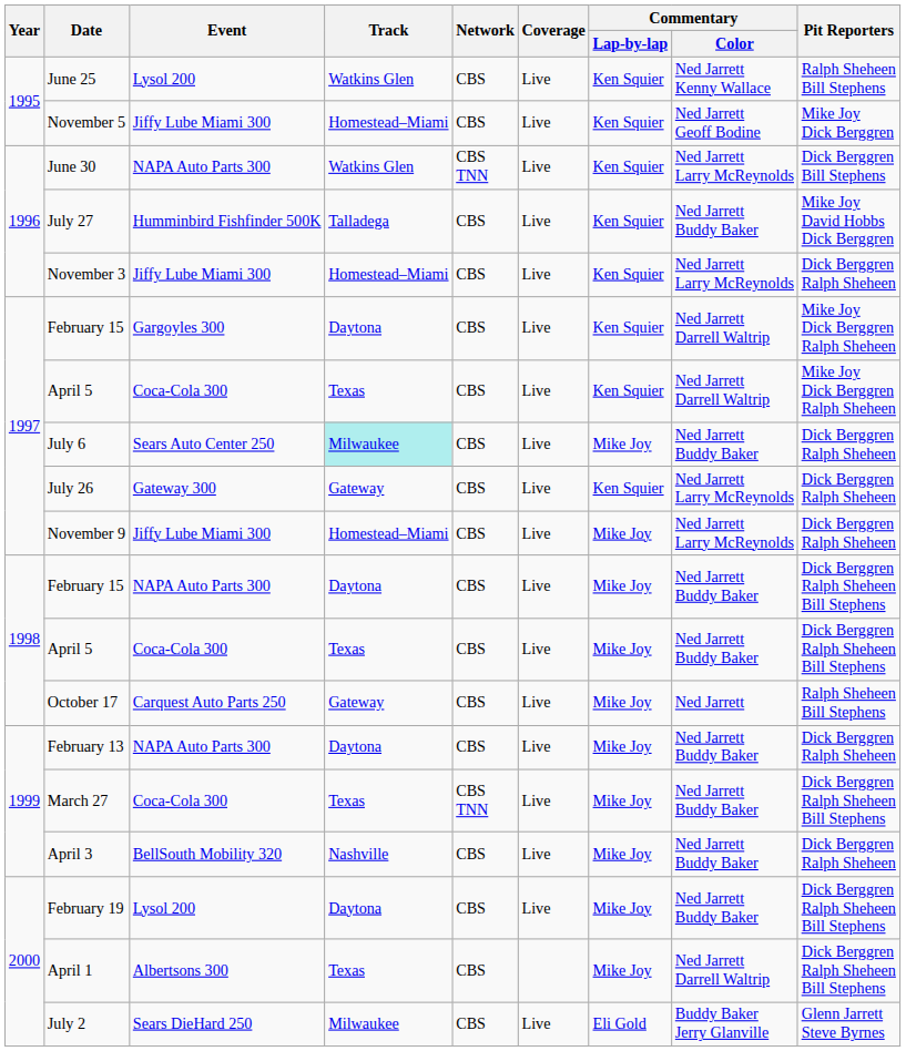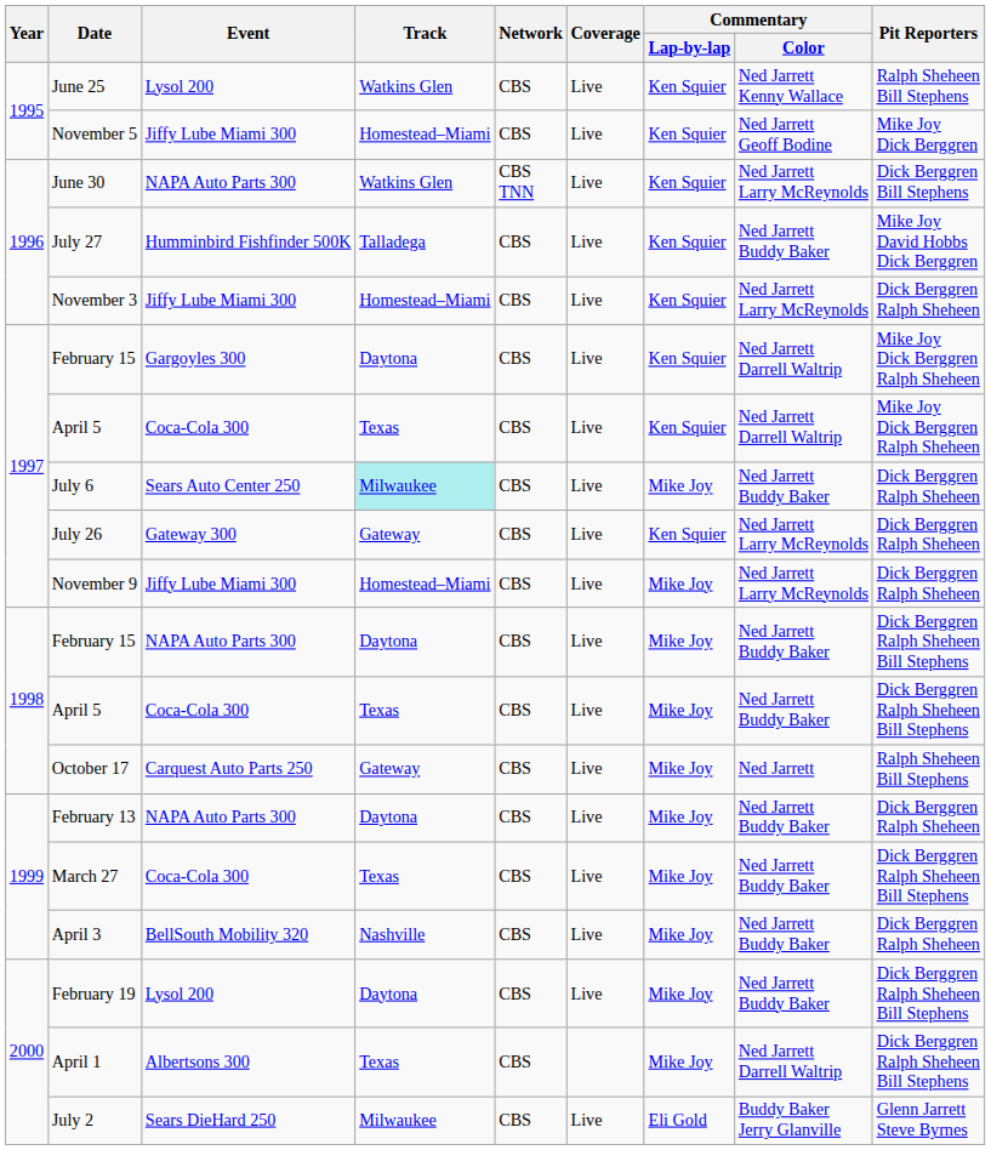 <table class="wikitable"  style="font-size: 85%;">
 <tr>
 <th rowspan=2>Year</th>
 <th rowspan=2>Date</th>
 <th rowspan=2>Event</th>
 <th rowspan=2>Track</th>
 <th rowspan=2>Network</th>
 <th rowspan=2>Coverage</th>
 <th colspan=2>Commentary</th>
 <th rowspan=2>Pit Reporters</th>
 </tr>
 <tr>
 <th><a href='#'>Lap-by-lap</a></th>
 <th><a href='#'>Color</a></th>
 </tr>
 <tr>
 <td rowspan=2><a href='#'>1995</a></td>
 <td>June 25</td>
 <td><a href='#'>Lysol 200</a></td>
 <td><a href='#'>Watkins Glen</a></td>
 <td>CBS</td>
 <td>Live</td>
 <td><a href='#'>Ken Squier</a></td>
 <td><a href='#'>Ned Jarrett</a> <br> <a href='#'>Kenny Wallace</a></td>
 <td><a href='#'>Ralph Sheheen</a> <br> <a href='#'>Bill Stephens</a></td>
 </tr>
 <tr>
 <td>November 5</td>
 <td><a href='#'>Jiffy Lube Miami 300</a></td>
 <td><a href='#'>Homestead–Miami</a></td>
 <td>CBS</td>
 <td>Live</td>
 <td><a href='#'>Ken Squier</a></td>
 <td><a href='#'>Ned Jarrett</a> <br> <a href='#'>Geoff Bodine</a></td>
 <td><a href='#'>Mike Joy</a> <br> <a href='#'>Dick Berggren</a></td>
 </tr>
 <tr>
 <td rowspan=3><a href='#'>1996</a></td>
 <td>June 30</td>
 <td><a href='#'>NAPA Auto Parts 300</a></td>
 <td><a href='#'>Watkins Glen</a></td>
 <td>CBS <br> <a href='#'>TNN</a></td>
 <td>Live</td>
 <td><a href='#'>Ken Squier</a></td>
 <td><a href='#'>Ned Jarrett</a> <br> <a href='#'>Larry McReynolds</a></td>
 <td><a href='#'>Dick Berggren</a> <br> <a href='#'>Bill Stephens</a></td>
 </tr>
 <tr>
 <td>July 27</td>
 <td><a href='#'>Humminbird Fishfinder 500K</a></td>
 <td><a href='#'>Talladega</a></td>
 <td>CBS</td>
 <td>Live</td>
 <td><a href='#'>Ken Squier</a></td>
 <td><a href='#'>Ned Jarrett</a> <br> <a href='#'>Buddy Baker</a></td>
 <td><a href='#'>Mike Joy</a> <br> <a href='#'>David Hobbs</a> <br> <a href='#'>Dick Berggren</a></td>
 </tr>
 <tr>
 <td>November 3</td>
 <td><a href='#'>Jiffy Lube Miami 300</a></td>
 <td><a href='#'>Homestead–Miami</a></td>
 <td>CBS</td>
 <td>Live</td>
 <td><a href='#'>Ken Squier</a></td>
 <td><a href='#'>Ned Jarrett</a> <br> <a href='#'>Larry McReynolds</a></td>
 <td><a href='#'>Dick Berggren</a> <br> <a href='#'>Ralph Sheheen</a></td>
 </tr>
 <tr>
 <td rowspan=5><a href='#'>1997</a></td>
 <td>February 15</td>
 <td><a href='#'>Gargoyles 300</a></td>
 <td><a href='#'>Daytona</a></td>
 <td>CBS</td>
 <td>Live</td>
 <td><a href='#'>Ken Squier</a></td>
 <td><a href='#'>Ned Jarrett</a> <br> <a href='#'>Darrell Waltrip</a></td>
 <td><a href='#'>Mike Joy</a> <br> <a href='#'>Dick Berggren</a> <br> <a href='#'>Ralph Sheheen</a></td>
 </tr>
 <tr>
 <td>April 5</td>
 <td><a href='#'>Coca-Cola 300</a></td>
 <td><a href='#'>Texas</a></td>
 <td>CBS</td>
 <td>Live</td>
 <td><a href='#'>Ken Squier</a></td>
 <td><a href='#'>Ned Jarrett</a> <br> <a href='#'>Darrell Waltrip</a></td>
 <td><a href='#'>Mike Joy</a> <br> <a href='#'>Dick Berggren</a> <br> <a href='#'>Ralph Sheheen</a></td>
 </tr>
 <tr>
 <td>July 6</td>
 <td><a href='#'>Sears Auto Center 250</a></td>
 <td style="background: paleturquoise;"><a href='#'>Milwaukee</a></td>
 <td>CBS</td>
 <td>Live</td>
 <td><a href='#'>Mike Joy</a></td>
 <td><a href='#'>Ned Jarrett</a> <br> <a href='#'>Buddy Baker</a></td>
 <td><a href='#'>Dick Berggren</a> <br> <a href='#'>Ralph Sheheen</a></td>
 </tr>
 <tr>
 <td>July 26</td>
 <td><a href='#'>Gateway 300</a></td>
 <td><a href='#'>Gateway</a></td>
 <td>CBS</td>
 <td>Live</td>
 <td><a href='#'>Ken Squier</a></td>
 <td><a href='#'>Ned Jarrett</a> <br> <a href='#'>Larry McReynolds</a></td>
 <td><a href='#'>Dick Berggren</a> <br> <a href='#'>Ralph Sheheen</a></td>
 </tr>
 <tr>
 <td>November 9</td>
 <td><a href='#'>Jiffy Lube Miami 300</a></td>
 <td><a href='#'>Homestead–Miami</a></td>
 <td>CBS</td>
 <td>Live</td>
 <td><a href='#'>Mike Joy</a></td>
 <td><a href='#'>Ned Jarrett</a> <br> <a href='#'>Larry McReynolds</a></td>
 <td><a href='#'>Dick Berggren</a> <br> <a href='#'>Ralph Sheheen</a></td>
 </tr>
 <tr>
 <td rowspan=3><a href='#'>1998</a></td>
 <td>February 15</td>
 <td><a href='#'>NAPA Auto Parts 300</a></td>
 <td><a href='#'>Daytona</a></td>
 <td>CBS</td>
 <td>Live</td>
 <td><a href='#'>Mike Joy</a></td>
 <td><a href='#'>Ned Jarrett</a> <br> <a href='#'>Buddy Baker</a></td>
 <td><a href='#'>Dick Berggren</a> <br> <a href='#'>Ralph Sheheen</a> <br> <a href='#'>Bill Stephens</a></td>
 </tr>
 <tr>
 <td>April 5</td>
 <td><a href='#'>Coca-Cola 300</a></td>
 <td><a href='#'>Texas</a></td>
 <td>CBS</td>
 <td>Live</td>
 <td><a href='#'>Mike Joy</a></td>
 <td><a href='#'>Ned Jarrett</a> <br> <a href='#'>Buddy Baker</a></td>
 <td><a href='#'>Dick Berggren</a> <br> <a href='#'>Ralph Sheheen</a> <br> <a href='#'>Bill Stephens</a></td>
 </tr>
 <tr>
 <td>October 17</td>
 <td><a href='#'>Carquest Auto Parts 250</a></td>
 <td><a href='#'>Gateway</a></td>
 <td>CBS</td>
 <td>Live</td>
 <td><a href='#'>Mike Joy</a></td>
 <td><a href='#'>Ned Jarrett</a></td>
 <td><a href='#'>Ralph Sheheen</a> <br> <a href='#'>Bill Stephens</a></td>
 </tr>
 <tr>
 <td rowspan=3><a href='#'>1999</a></td>
 <td>February 13</td>
 <td><a href='#'>NAPA Auto Parts 300</a></td>
 <td><a href='#'>Daytona</a></td>
 <td>CBS</td>
 <td>Live</td>
 <td><a href='#'>Mike Joy</a></td>
 <td><a href='#'>Ned Jarrett</a> <br> <a href='#'>Buddy Baker</a></td>
 <td><a href='#'>Dick Berggren</a> <br> <a href='#'>Ralph Sheheen</a></td>
 </tr>
 <tr>
 <td>March 27</td>
 <td><a href='#'>Coca-Cola 300</a></td>
 <td><a href='#'>Texas</a></td>
-<td>CBS <br> <a href='#'>TNN</a></td>
+<td>CBS</td>
 <td>Live</td>
 <td><a href='#'>Mike Joy</a></td>
 <td><a href='#'>Ned Jarrett</a> <br> <a href='#'>Buddy Baker</a></td>
 <td><a href='#'>Dick Berggren</a> <br> <a href='#'>Ralph Sheheen</a> <br> <a href='#'>Bill Stephens</a></td>
 </tr>
 <tr>
 <td>April 3</td>
 <td><a href='#'>BellSouth Mobility 320</a></td>
 <td><a href='#'>Nashville</a></td>
 <td>CBS</td>
 <td>Live</td>
 <td><a href='#'>Mike Joy</a></td>
 <td><a href='#'>Ned Jarrett</a> <br> <a href='#'>Buddy Baker</a></td>
 <td><a href='#'>Dick Berggren</a> <br> <a href='#'>Ralph Sheheen</a></td>
 </tr>
 <tr>
 <td rowspan=3><a href='#'>2000</a></td>
 <td>February 19</td>
 <td><a href='#'>Lysol 200</a></td>
 <td><a href='#'>Daytona</a></td>
 <td>CBS</td>
 <td>Live</td>
 <td><a href='#'>Mike Joy</a></td>
 <td><a href='#'>Ned Jarrett</a> <br> <a href='#'>Buddy Baker</a></td>
 <td><a href='#'>Dick Berggren</a> <br> <a href='#'>Ralph Sheheen</a> <br> <a href='#'>Bill Stephens</a></td>
 </tr>
 <tr>
 <td>April 1</td>
 <td><a href='#'>Albertsons 300</a></td>
 <td><a href='#'>Texas</a></td>
 <td>CBS</td>
 <td></td>
 <td><a href='#'>Mike Joy</a></td>
 <td><a href='#'>Ned Jarrett</a> <br> <a href='#'>Darrell Waltrip</a></td>
 <td><a href='#'>Dick Berggren</a> <br> <a href='#'>Ralph Sheheen</a> <br> <a href='#'>Bill Stephens</a></td>
 </tr>
 <tr>
 <td>July 2</td>
 <td><a href='#'>Sears DieHard 250</a></td>
 <td><a href='#'>Milwaukee</a></td>
 <td>CBS</td>
 <td>Live</td>
 <td><a href='#'>Eli Gold</a></td>
 <td><a href='#'>Buddy Baker</a> <br> <a href='#'>Jerry Glanville</a></td>
 <td><a href='#'>Glenn Jarrett</a> <br> <a href='#'>Steve Byrnes</a></td>
 </tr>
 <tr>
 </tr>
 </table>
